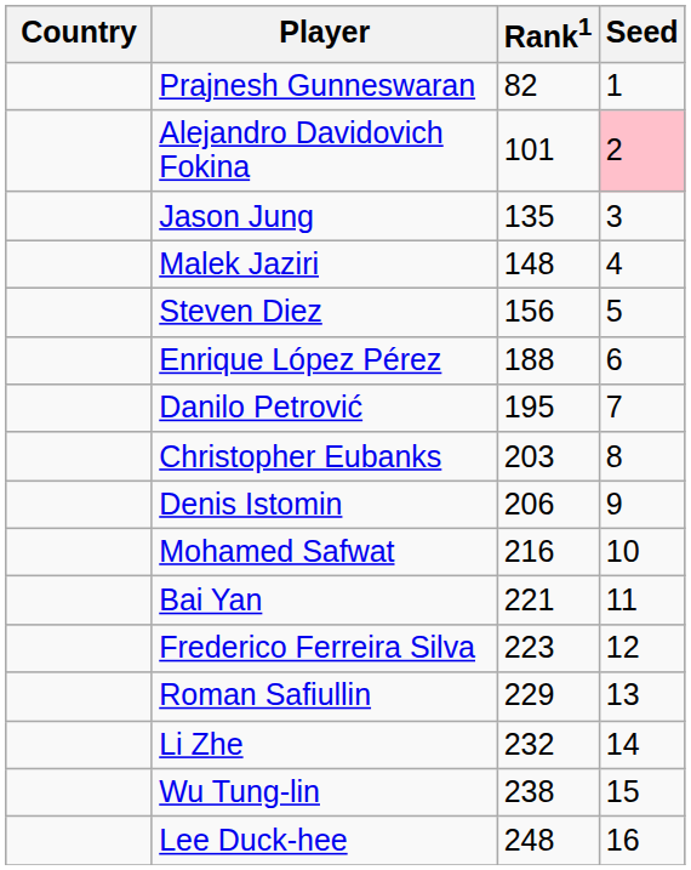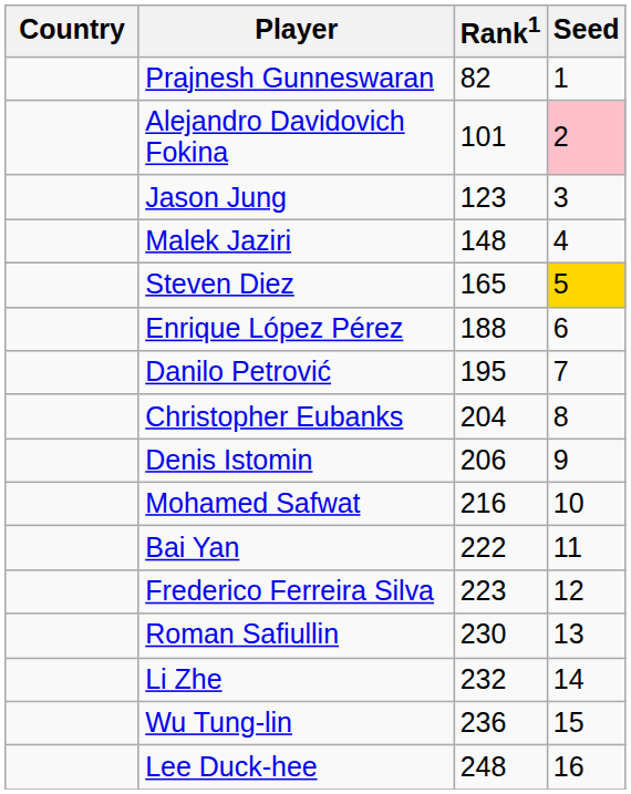 <table class="sortable wikitable">
 <tr>
 <th width="70">Country</th>
 <th width="175">Player</th>
 <th>Rank<sup>1</sup></th>
 <th>Seed</th>
 </tr>
 <tr>
 <td></td>
 <td><a href='#'>Prajnesh Gunneswaran</a></td>
 <td>82</td>
 <td>1</td>
 </tr>
 <tr>
 <td></td>
 <td><a href='#'>Alejandro Davidovich Fokina</a></td>
 <td>101</td>
 <td style="background: pink;">2</td>
 </tr>
 <tr>
 <td></td>
 <td><a href='#'>Jason Jung</a></td>
-<td>135</td>
+<td>123</td>
 <td>3</td>
 </tr>
 <tr>
 <td></td>
 <td><a href='#'>Malek Jaziri</a></td>
 <td>148</td>
 <td>4</td>
 </tr>
 <tr>
 <td></td>
 <td><a href='#'>Steven Diez</a></td>
-<td>156</td>
-<td>5</td>
+<td>165</td>
+<td style="background: gold;">5</td>
 </tr>
 <tr>
 <td></td>
 <td><a href='#'>Enrique López Pérez</a></td>
 <td>188</td>
 <td>6</td>
 </tr>
 <tr>
 <td></td>
 <td><a href='#'>Danilo Petrović</a></td>
 <td>195</td>
 <td>7</td>
 </tr>
 <tr>
 <td></td>
 <td><a href='#'>Christopher Eubanks</a></td>
-<td>203</td>
+<td>204</td>
 <td>8</td>
 </tr>
 <tr>
 <td></td>
 <td><a href='#'>Denis Istomin</a></td>
 <td>206</td>
 <td>9</td>
 </tr>
 <tr>
 <td></td>
 <td><a href='#'>Mohamed Safwat</a></td>
 <td>216</td>
 <td>10</td>
 </tr>
 <tr>
 <td></td>
 <td><a href='#'>Bai Yan</a></td>
-<td>221</td>
+<td>222</td>
 <td>11</td>
 </tr>
 <tr>
 <td></td>
 <td><a href='#'>Frederico Ferreira Silva</a></td>
 <td>223</td>
 <td>12</td>
 </tr>
 <tr>
 <td></td>
 <td><a href='#'>Roman Safiullin</a></td>
-<td>229</td>
+<td>230</td>
 <td>13</td>
 </tr>
 <tr>
 <td></td>
 <td><a href='#'>Li Zhe</a></td>
 <td>232</td>
 <td>14</td>
 </tr>
 <tr>
 <td></td>
 <td><a href='#'>Wu Tung-lin</a></td>
-<td>238</td>
+<td>236</td>
 <td>15</td>
 </tr>
 <tr>
 <td></td>
 <td><a href='#'>Lee Duck-hee</a></td>
 <td>248</td>
 <td>16</td>
 </tr>
 </table>
